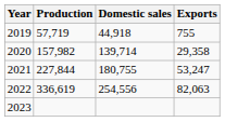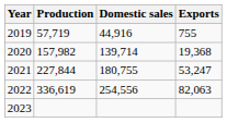 <table class="wikitable">
 <tr>
 <th>Year</th>
 <th>Production</th>
 <th>Domestic sales</th>
 <th>Exports</th>
 </tr>
 <tr>
 <td>2019</td>
 <td>57,719</td>
-<td>44,918</td>
+<td>44,916</td>
 <td>755</td>
 </tr>
 <tr>
 <td>2020</td>
 <td>157,982</td>
 <td>139,714</td>
-<td>29,358</td>
+<td>19,368</td>
 </tr>
 <tr>
 <td>2021</td>
 <td>227,844</td>
 <td>180,755</td>
 <td>53,247</td>
 </tr>
 <tr>
 <td>2022</td>
 <td>336,619</td>
 <td>254,556</td>
 <td>82,063</td>
 </tr>
 <tr>
 <td>2023</td>
 <td></td>
 <td></td>
 <td></td>
 </tr>
 </table>
